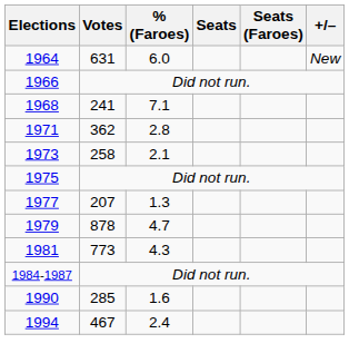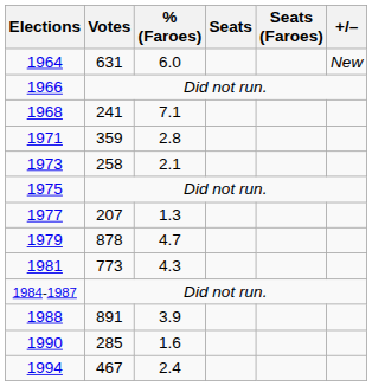 <table class=wikitable style=text-align:center>
 <tr>
 <th>Elections</th>
 <th>Votes</th>
 <th>%<br>(Faroes)</th>
 <th>Seats</th>
 <th>Seats<br>(Faroes)</th>
 <th>+/–</th>
 </tr>
 <tr>
 <td><a href='#'>1964</a></td>
 <td>631</td>
 <td>6.0</td>
 <td></td>
 <td></td>
 <td><em>New</em></td>
 </tr>
 <tr>
 <td><a href='#'>1966</a></td>
 <td colspan="5" style="text-align:center;"><em>Did not run.</em></td>
 </tr>
 <tr>
 <td><a href='#'>1968</a></td>
 <td>241</td>
 <td>7.1</td>
 <td></td>
 <td></td>
 <td></td>
 </tr>
 <tr>
 <td><a href='#'>1971</a></td>
-<td>362</td>
+<td>359</td>
 <td>2.8</td>
 <td></td>
 <td></td>
 <td></td>
 </tr>
 <tr>
 <td><a href='#'>1973</a></td>
 <td>258</td>
 <td>2.1</td>
 <td></td>
 <td></td>
 <td></td>
 </tr>
 <tr>
 <td><a href='#'>1975</a></td>
 <td colspan="5" style="text-align:center;"><em>Did not run.</em></td>
 </tr>
 <tr>
 <td><a href='#'>1977</a></td>
 <td>207</td>
 <td>1.3</td>
 <td></td>
 <td></td>
 <td></td>
 </tr>
 <tr>
 <td><a href='#'>1979</a></td>
 <td>878</td>
 <td>4.7</td>
 <td></td>
 <td></td>
 <td></td>
 </tr>
 <tr>
 <td><a href='#'>1981</a></td>
 <td>773</td>
 <td>4.3</td>
 <td></td>
 <td></td>
 <td></td>
 </tr>
 <tr>
 <td><small><a href='#'>1984</a>-<a href='#'>1987</a></small></td>
 <td colspan="5" style="text-align:center;"><em>Did not run.</em></td>
 </tr>
 <tr>
+<td><a href='#'>1988</a></td>
+<td>891</td>
+<td>3.9</td>
+<td></td>
+<td></td>
+<td></td>
+</tr>
+<tr>
 <td><a href='#'>1990</a></td>
 <td>285</td>
 <td>1.6</td>
 <td></td>
 <td></td>
 <td></td>
 </tr>
 <tr>
 <td><a href='#'>1994</a></td>
 <td>467</td>
 <td>2.4</td>
 <td></td>
 <td></td>
 <td></td>
 </tr>
 </table>
